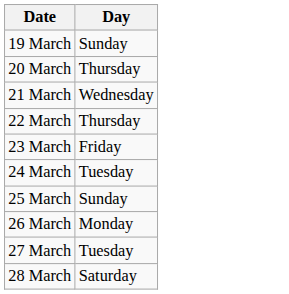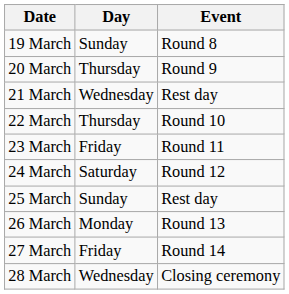 <table class="wikitable">
 <tr>
 <th>Date</th>
 <th>Day</th>
+<th>Event</th>
 </tr>
 <tr>
 <td>19 March</td>
 <td>Sunday</td>
+<td>Round 8</td>
 </tr>
 <tr>
 <td>20 March</td>
 <td>Thursday</td>
+<td>Round 9</td>
 </tr>
 <tr>
 <td>21 March</td>
 <td>Wednesday</td>
+<td>Rest day</td>
 </tr>
 <tr>
 <td>22 March</td>
 <td>Thursday</td>
+<td>Round 10</td>
 </tr>
 <tr>
 <td>23 March</td>
 <td>Friday</td>
+<td>Round 11</td>
 </tr>
 <tr>
 <td>24 March</td>
-<td>Tuesday</td>
+<td>Saturday</td>
+<td>Round 12</td>
 </tr>
 <tr>
 <td>25 March</td>
 <td>Sunday</td>
+<td>Rest day</td>
 </tr>
 <tr>
 <td>26 March</td>
 <td>Monday</td>
+<td>Round 13</td>
 </tr>
 <tr>
 <td>27 March</td>
-<td>Tuesday</td>
+<td>Friday</td>
+<td>Round 14</td>
 </tr>
 <tr>
 <td>28 March</td>
-<td>Saturday</td>
+<td>Wednesday</td>
+<td>Closing ceremony</td>
 </tr>
 </table>
